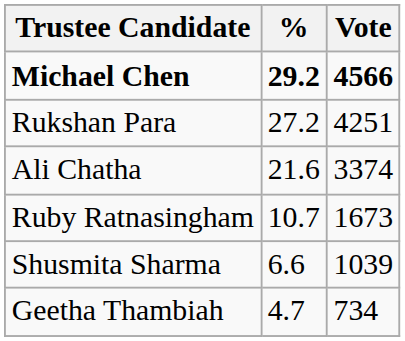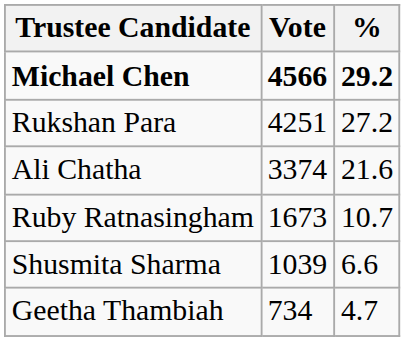 <table class="wikitable">
 <tr>
 <th>Trustee Candidate</th>
+<th>Vote</th>
 <th>%</th>
-<th>Vote</th>
 </tr>
 <tr>
 <td><strong>Michael Chen</strong></td>
+<td><strong>4566</strong></td>
 <td><strong>29.2</strong></td>
-<td><strong>4566</strong></td>
 </tr>
 <tr>
 <td>Rukshan Para</td>
+<td>4251</td>
 <td>27.2</td>
-<td>4251</td>
 </tr>
 <tr>
 <td>Ali Chatha</td>
+<td>3374</td>
 <td>21.6</td>
-<td>3374</td>
 </tr>
 <tr>
 <td>Ruby Ratnasingham</td>
+<td>1673</td>
 <td>10.7</td>
-<td>1673</td>
 </tr>
 <tr>
 <td>Shusmita Sharma</td>
+<td>1039</td>
 <td>6.6</td>
-<td>1039</td>
 </tr>
 <tr>
 <td>Geetha Thambiah</td>
+<td>734</td>
 <td>4.7</td>
-<td>734</td>
 </tr>
 </table>
